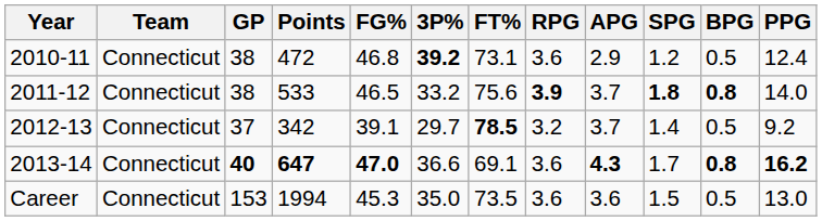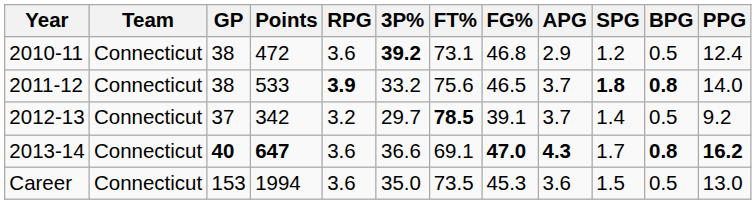 <table class="wikitable">
 <tr>
 <th>Year</th>
 <th>Team</th>
 <th>GP</th>
 <th>Points</th>
-<th>FG%</th>
+<th>RPG</th>
 <th>3P%</th>
 <th>FT%</th>
-<th>RPG</th>
+<th>FG%</th>
 <th>APG</th>
 <th>SPG</th>
 <th>BPG</th>
 <th>PPG</th>
 </tr>
 <tr>
 <td>2010-11</td>
 <td>Connecticut</td>
 <td>38</td>
 <td>472</td>
-<td>46.8</td>
+<td>3.6</td>
 <td><strong>39.2</strong></td>
 <td>73.1</td>
-<td>3.6</td>
+<td>46.8</td>
 <td>2.9</td>
 <td>1.2</td>
 <td>0.5</td>
 <td>12.4</td>
 </tr>
 <tr>
 <td>2011-12</td>
 <td>Connecticut</td>
 <td>38</td>
 <td>533</td>
-<td>46.5</td>
+<td><strong>3.9</strong></td>
 <td>33.2</td>
 <td>75.6</td>
-<td><strong>3.9</strong></td>
+<td>46.5</td>
 <td>3.7</td>
 <td><strong>1.8</strong></td>
 <td><strong>0.8</strong></td>
 <td>14.0</td>
 </tr>
 <tr>
 <td>2012-13</td>
 <td>Connecticut</td>
 <td>37</td>
 <td>342</td>
-<td>39.1</td>
+<td>3.2</td>
 <td>29.7</td>
 <td><strong>78.5</strong></td>
-<td>3.2</td>
+<td>39.1</td>
 <td>3.7</td>
 <td>1.4</td>
 <td>0.5</td>
 <td>9.2</td>
 </tr>
 <tr>
 <td>2013-14</td>
 <td>Connecticut</td>
 <td><strong>40</strong></td>
 <td><strong>647</strong></td>
-<td><strong>47.0</strong></td>
+<td>3.6</td>
 <td>36.6</td>
 <td>69.1</td>
-<td>3.6</td>
+<td><strong>47.0</strong></td>
 <td><strong>4.3</strong></td>
 <td>1.7</td>
 <td><strong>0.8</strong></td>
 <td><strong>16.2</strong></td>
 </tr>
 <tr>
 <td>Career</td>
 <td>Connecticut</td>
 <td>153</td>
 <td>1994</td>
-<td>45.3</td>
+<td>3.6</td>
 <td>35.0</td>
 <td>73.5</td>
-<td>3.6</td>
+<td>45.3</td>
 <td>3.6</td>
 <td>1.5</td>
 <td>0.5</td>
 <td>13.0</td>
 </tr>
 </table>
